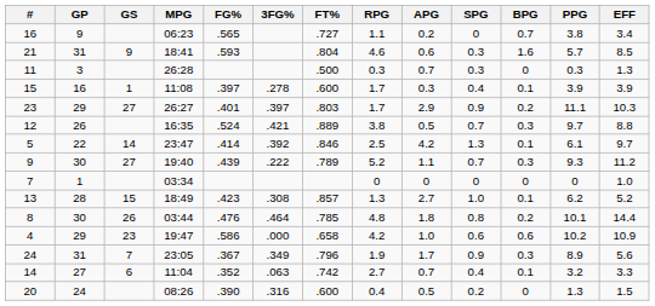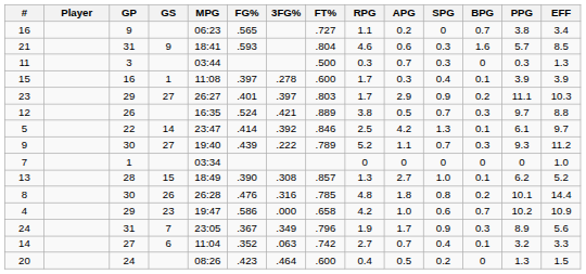 <table class="wikitable sortable" style="font-size:90%; text-align:center; white-space:nowrap;">
 <tr>
 <th width="6%">#</th>
+<th width="10%">Player</th>
 <th width="6%">GP</th>
 <th width="6%">GS</th>
 <th width="6%">MPG</th>
 <th width="6%">FG%</th>
 <th width="6%">3FG%</th>
 <th width="6%">FT%</th>
 <th width="6%">RPG</th>
 <th width="6%">APG</th>
 <th width="6%">SPG</th>
 <th width="6%">BPG</th>
 <th width="6%">PPG</th>
 <th width="6%">EFF</th>
 </tr>
 <tr>
 <td>16</td>
+<td></td>
 <td>9</td>
 <td></td>
 <td>06:23</td>
 <td>.565</td>
 <td></td>
 <td>.727</td>
 <td>1.1</td>
 <td>0.2</td>
 <td>0</td>
 <td>0.7</td>
 <td>3.8</td>
 <td>3.4</td>
 </tr>
 <tr>
 <td>21</td>
+<td></td>
 <td>31</td>
 <td>9</td>
 <td>18:41</td>
 <td>.593</td>
 <td></td>
 <td>.804</td>
 <td>4.6</td>
 <td>0.6</td>
 <td>0.3</td>
 <td>1.6</td>
 <td>5.7</td>
 <td>8.5</td>
 </tr>
 <tr>
 <td>11</td>
+<td></td>
 <td>3</td>
 <td></td>
-<td>26:28</td>
+<td>03:44</td>
 <td></td>
 <td></td>
 <td>.500</td>
 <td>0.3</td>
 <td>0.7</td>
 <td>0.3</td>
 <td>0</td>
 <td>0.3</td>
 <td>1.3</td>
 </tr>
 <tr>
 <td>15</td>
+<td></td>
 <td>16</td>
 <td>1</td>
 <td>11:08</td>
 <td>.397</td>
 <td>.278</td>
 <td>.600</td>
 <td>1.7</td>
 <td>0.3</td>
 <td>0.4</td>
 <td>0.1</td>
 <td>3.9</td>
 <td>3.9</td>
 </tr>
 <tr>
 <td>23</td>
+<td></td>
 <td>29</td>
 <td>27</td>
 <td>26:27</td>
 <td>.401</td>
 <td>.397</td>
 <td>.803</td>
 <td>1.7</td>
 <td>2.9</td>
 <td>0.9</td>
 <td>0.2</td>
 <td>11.1</td>
 <td>10.3</td>
 </tr>
 <tr>
 <td>12</td>
+<td></td>
 <td>26</td>
 <td></td>
 <td>16:35</td>
 <td>.524</td>
 <td>.421</td>
 <td>.889</td>
 <td>3.8</td>
 <td>0.5</td>
 <td>0.7</td>
 <td>0.3</td>
 <td>9.7</td>
 <td>8.8</td>
 </tr>
 <tr>
 <td>5</td>
+<td></td>
 <td>22</td>
 <td>14</td>
 <td>23:47</td>
 <td>.414</td>
 <td>.392</td>
 <td>.846</td>
 <td>2.5</td>
 <td>4.2</td>
 <td>1.3</td>
 <td>0.1</td>
 <td>6.1</td>
 <td>9.7</td>
 </tr>
 <tr>
 <td>9</td>
+<td></td>
 <td>30</td>
 <td>27</td>
 <td>19:40</td>
 <td>.439</td>
 <td>.222</td>
 <td>.789</td>
 <td>5.2</td>
 <td>1.1</td>
 <td>0.7</td>
 <td>0.3</td>
 <td>9.3</td>
 <td>11.2</td>
 </tr>
 <tr>
 <td>7</td>
+<td></td>
 <td>1</td>
 <td></td>
 <td>03:34</td>
 <td></td>
 <td></td>
 <td></td>
 <td>0</td>
 <td>0</td>
 <td>0</td>
 <td>0</td>
 <td>0</td>
 <td>1.0</td>
 </tr>
 <tr>
 <td>13</td>
+<td></td>
 <td>28</td>
 <td>15</td>
 <td>18:49</td>
-<td>.423</td>
+<td>.390</td>
 <td>.308</td>
 <td>.857</td>
 <td>1.3</td>
 <td>2.7</td>
 <td>1.0</td>
 <td>0.1</td>
 <td>6.2</td>
 <td>5.2</td>
 </tr>
 <tr>
 <td>8</td>
+<td></td>
 <td>30</td>
 <td>26</td>
-<td>03:44</td>
+<td>26:28</td>
 <td>.476</td>
-<td>.464</td>
+<td>.316</td>
 <td>.785</td>
 <td>4.8</td>
 <td>1.8</td>
 <td>0.8</td>
 <td>0.2</td>
 <td>10.1</td>
 <td>14.4</td>
 </tr>
 <tr>
 <td>4</td>
+<td></td>
 <td>29</td>
 <td>23</td>
 <td>19:47</td>
 <td>.586</td>
 <td>.000</td>
 <td>.658</td>
 <td>4.2</td>
 <td>1.0</td>
 <td>0.6</td>
-<td>0.6</td>
+<td>0.7</td>
 <td>10.2</td>
 <td>10.9</td>
 </tr>
 <tr>
 <td>24</td>
+<td></td>
 <td>31</td>
 <td>7</td>
 <td>23:05</td>
 <td>.367</td>
 <td>.349</td>
 <td>.796</td>
 <td>1.9</td>
 <td>1.7</td>
 <td>0.9</td>
 <td>0.3</td>
 <td>8.9</td>
 <td>5.6</td>
 </tr>
 <tr>
 <td>14</td>
+<td></td>
 <td>27</td>
 <td>6</td>
 <td>11:04</td>
 <td>.352</td>
 <td>.063</td>
 <td>.742</td>
 <td>2.7</td>
 <td>0.7</td>
 <td>0.4</td>
 <td>0.1</td>
 <td>3.2</td>
 <td>3.3</td>
 </tr>
 <tr>
 <td>20</td>
+<td></td>
 <td>24</td>
 <td></td>
 <td>08:26</td>
-<td>.390</td>
-<td>.316</td>
+<td>.423</td>
+<td>.464</td>
 <td>.600</td>
 <td>0.4</td>
 <td>0.5</td>
 <td>0.2</td>
 <td>0</td>
 <td>1.3</td>
 <td>1.5</td>
 </tr>
 </table>
